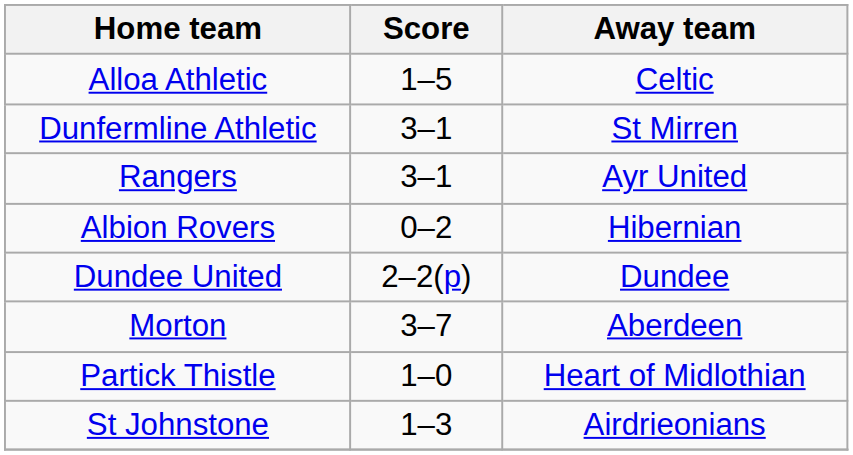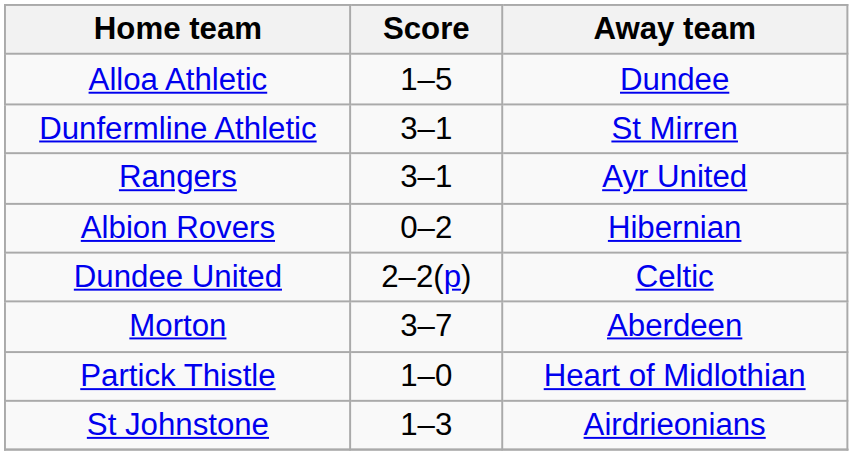 <table class="wikitable" style="text-align: center">
 <tr>
 <th width=170>Home team</th>
 <th width=70>Score</th>
 <th width=170>Away team</th>
 </tr>
 <tr>
 <td><a href='#'>Alloa Athletic</a></td>
 <td>1–5</td>
-<td><a href='#'>Celtic</a></td>
+<td><a href='#'>Dundee</a></td>
 </tr>
 <tr>
 <td><a href='#'>Dunfermline Athletic</a></td>
 <td>3–1</td>
 <td><a href='#'>St Mirren</a></td>
 </tr>
 <tr>
 <td><a href='#'>Rangers</a></td>
 <td>3–1</td>
 <td><a href='#'>Ayr United</a></td>
 </tr>
 <tr>
 <td><a href='#'>Albion Rovers</a></td>
 <td>0–2</td>
 <td><a href='#'>Hibernian</a></td>
 </tr>
 <tr>
 <td><a href='#'>Dundee United</a></td>
 <td>2–2(<a href='#'>p</a>)</td>
-<td><a href='#'>Dundee</a></td>
+<td><a href='#'>Celtic</a></td>
 </tr>
 <tr>
 <td><a href='#'>Morton</a></td>
 <td>3–7</td>
 <td><a href='#'>Aberdeen</a></td>
 </tr>
 <tr>
 <td><a href='#'>Partick Thistle</a></td>
 <td>1–0</td>
 <td><a href='#'>Heart of Midlothian</a></td>
 </tr>
 <tr>
 <td><a href='#'>St Johnstone</a></td>
 <td>1–3 </td>
 <td><a href='#'>Airdrieonians</a></td>
 </tr>
 <tr>
 </tr>
 </table>
